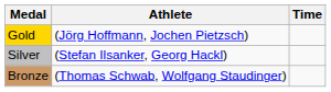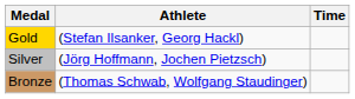 <table class="wikitable">
 <tr>
 <th>Medal</th>
 <th>Athlete</th>
 <th>Time</th>
 </tr>
 <tr>
 <td bgcolor="gold">Gold</td>
-<td> (<a href='#'>Jörg Hoffmann</a>, <a href='#'>Jochen Pietzsch</a>)</td>
+<td> (<a href='#'>Stefan Ilsanker</a>, <a href='#'>Georg Hackl</a>)</td>
 <td></td>
 </tr>
 <tr>
 <td bgcolor="silver">Silver</td>
-<td> (<a href='#'>Stefan Ilsanker</a>, <a href='#'>Georg Hackl</a>)</td>
+<td> (<a href='#'>Jörg Hoffmann</a>, <a href='#'>Jochen Pietzsch</a>)</td>
 <td></td>
 </tr>
 <tr>
 <td bgcolor="CC9966">Bronze</td>
 <td> (<a href='#'>Thomas Schwab</a>, <a href='#'>Wolfgang Staudinger</a>)</td>
 <td></td>
 </tr>
 </table>
